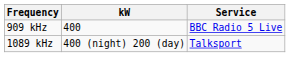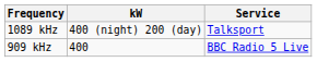 <table class="wikitable sortable">
 <tr>
 <th>Frequency</th>
 <th>kW</th>
 <th>Service</th>
 </tr>
 <tr>
+<td>1089 kHz</td>
+<td>400 (night) 200 (day)</td>
+<td><a href='#'>Talksport</a></td>
+</tr>
+<tr>
 <td>909 kHz</td>
 <td>400</td>
 <td><a href='#'>BBC Radio 5 Live</a></td>
 </tr>
-<tr>
-<td>1089 kHz</td>
-<td>400 (night) 200 (day)</td>
-<td><a href='#'>Talksport</a></td>
-</tr>
 </table>
